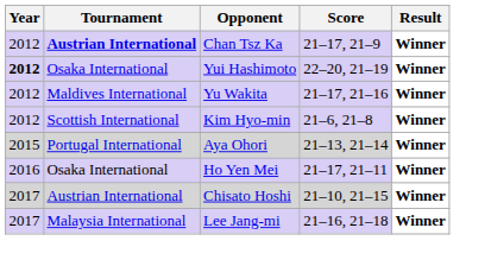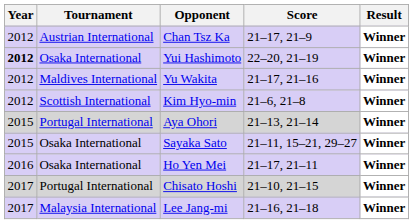 <table class="sortable wikitable" style="font-size: 90%;">
 <tr>
 <th>Year</th>
 <th>Tournament</th>
 <th>Opponent</th>
 <th>Score</th>
 <th>Result</th>
 </tr>
 <tr style="background:#D8CEF6">
 <td align="center">2012</td>
-<td align="left"><strong><a href='#'>Austrian International</a></strong></td>
+<td align="left"><a href='#'>Austrian International</a></td>
 <td align="left"> <a href='#'>Chan Tsz Ka</a></td>
 <td align="left">21–17, 21–9</td>
 <td style="text-align:left; background:white"> <strong>Winner</strong></td>
 </tr>
 <tr style="background:#D8CEF6">
 <td align="center"><strong>2012</strong></td>
 <td align="left"><a href='#'>Osaka International</a></td>
 <td align="left"> <a href='#'>Yui Hashimoto</a></td>
 <td align="left">22–20, 21–19</td>
 <td style="text-align:left; background:white"> <strong>Winner</strong></td>
 </tr>
 <tr style="background:#D8CEF6">
 <td align="center">2012</td>
 <td align="left"><a href='#'>Maldives International</a></td>
 <td align="left"> <a href='#'>Yu Wakita</a></td>
 <td align="left">21–17, 21–16</td>
 <td style="text-align:left; background:white"> <strong>Winner</strong></td>
 </tr>
 <tr style="background:#D8CEF6">
 <td align="center">2012</td>
 <td align="left"><a href='#'>Scottish International</a></td>
 <td align="left"> <a href='#'>Kim Hyo-min</a></td>
 <td align="left">21–6, 21–8</td>
 <td style="text-align:left; background:white"> <strong>Winner</strong></td>
 </tr>
 <tr style="background:#D5D5D5">
 <td align="center">2015</td>
 <td align="left"><a href='#'>Portugal International</a></td>
 <td align="left"> <a href='#'>Aya Ohori</a></td>
 <td align="left">21–13, 21–14</td>
 <td style="text-align:left; background:white"> <strong>Winner</strong></td>
 </tr>
 <tr style="background:#D8CEF6">
+<td align="center">2015</td>
+<td align="left">Osaka International</td>
+<td align="left"> <a href='#'>Sayaka Sato</a></td>
+<td align="left">21–11, 15–21, 29–27</td>
+<td style="text-align:left; background:white"> <strong>Winner</strong></td>
+</tr>
+<tr style="background:#D8CEF6">
 <td align="center">2016</td>
 <td align="left">Osaka International</td>
 <td align="left"> <a href='#'>Ho Yen Mei</a></td>
 <td align="left">21–17, 21–11</td>
 <td style="text-align:left; background:white"> <strong>Winner</strong></td>
 </tr>
 <tr style="background:#D5D5D5">
 <td align="center">2017</td>
-<td align="left"><a href='#'>Austrian International</a></td>
+<td align="left">Portugal International</td>
 <td align="left"> <a href='#'>Chisato Hoshi</a></td>
 <td align="left">21–10, 21–15</td>
 <td style="text-align:left; background:white"> <strong>Winner</strong></td>
 </tr>
 <tr style="background:#D8CEF6">
 <td align="center">2017</td>
 <td align="left"><a href='#'>Malaysia International</a></td>
 <td align="left"> <a href='#'>Lee Jang-mi</a></td>
 <td align="left">21–16, 21–18</td>
 <td style="text-align:left; background:white"> <strong>Winner</strong></td>
 </tr>
 </table>
